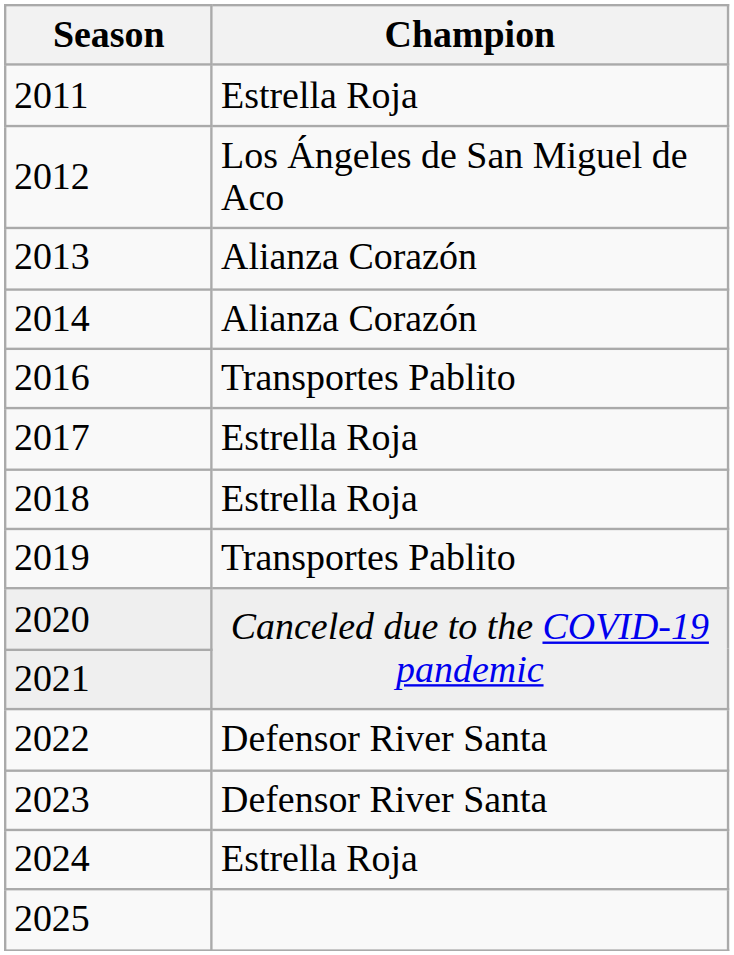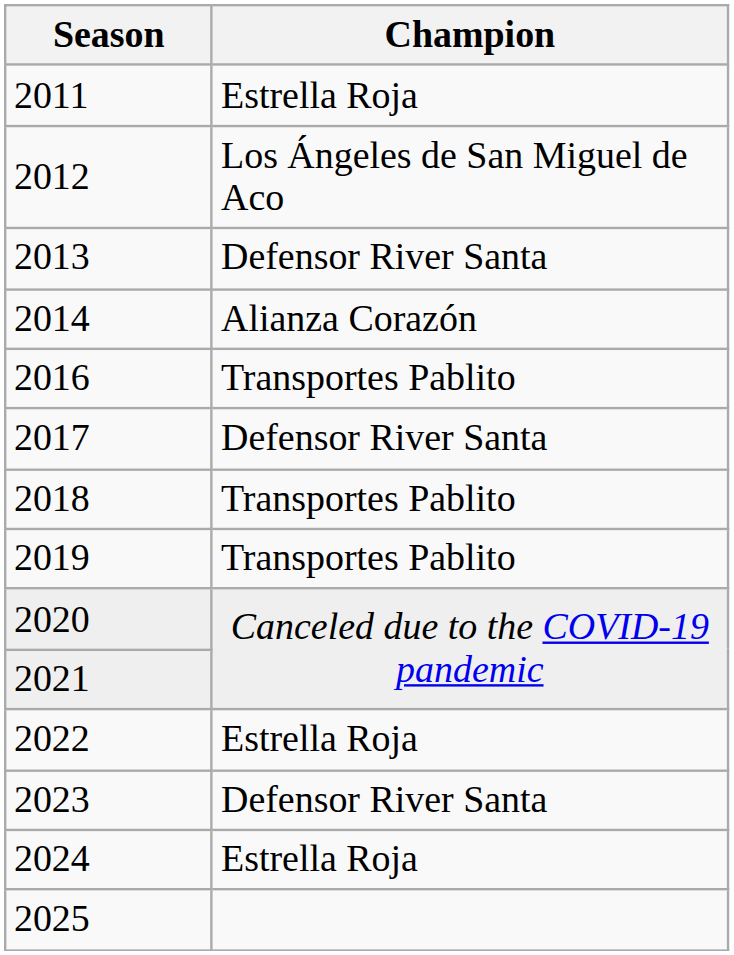 <table class="wikitable sortable">
 <tr>
 <th width=80px>Season</th>
 <th width=210px>Champion</th>
 </tr>
 <tr>
 <td>2011</td>
 <td>Estrella Roja</td>
 </tr>
 <tr>
 <td>2012</td>
 <td>Los Ángeles de San Miguel de Aco</td>
 </tr>
 <tr>
 <td>2013</td>
-<td>Alianza Corazón</td>
+<td>Defensor River Santa</td>
 </tr>
 <tr>
 <td>2014</td>
 <td>Alianza Corazón</td>
 </tr>
 <tr>
 <td>2016</td>
 <td>Transportes Pablito</td>
 </tr>
 <tr>
 <td>2017</td>
-<td>Estrella Roja</td>
+<td>Defensor River Santa</td>
 </tr>
 <tr>
 <td>2018</td>
-<td>Estrella Roja</td>
+<td>Transportes Pablito</td>
 </tr>
 <tr>
 <td>2019</td>
 <td>Transportes Pablito</td>
 </tr>
 <tr bgcolor=#efefef>
 <td>2020</td>
 <td rowspan=2 colspan="1" align=center><em>Canceled due to the <a href='#'>COVID-19 pandemic</a></em></td>
 </tr>
 <tr bgcolor=#efefef>
 <td>2021</td>
 </tr>
 <tr>
 <td>2022</td>
-<td>Defensor River Santa</td>
+<td>Estrella Roja</td>
 </tr>
 <tr>
 <td>2023</td>
 <td>Defensor River Santa</td>
 </tr>
 <tr>
 <td>2024</td>
 <td>Estrella Roja</td>
 </tr>
 <tr>
 <td>2025</td>
 <td></td>
 </tr>
 <tr>
 </tr>
 </table>
